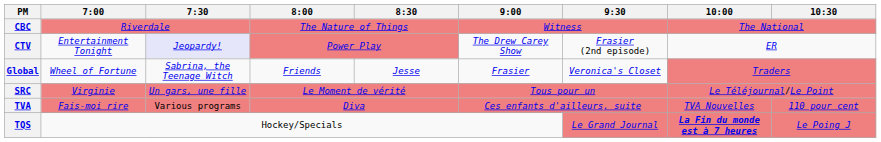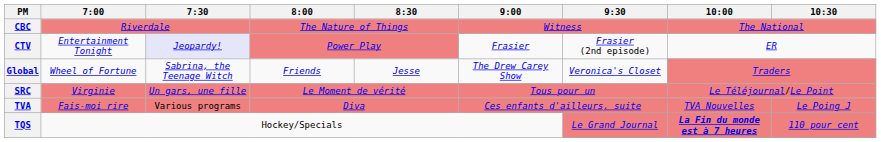 <table class="wikitable" width="100%">
 <tr>
 <th width="4%">PM</th>
 <th width="12%">7:00</th>
 <th width="12%">7:30</th>
 <th width="12%">8:00</th>
 <th width="12%">8:30</th>
 <th width="12%">9:00</th>
 <th width="12%">9:30</th>
 <th width="12%">10:00</th>
 <th width="12%">10:30</th>
 </tr>
 <tr align="center">
 <th><a href='#'>CBC</a></th>
 <td colspan="2" align=center bgcolor="#F08080"><em><a href='#'>Riverdale</a></em></td>
 <td colspan="2" align=center bgcolor="#F08080"><em><a href='#'>The Nature of Things</a></em></td>
 <td colspan="2" align=center bgcolor="#F08080"><em><a href='#'>Witness</a></em></td>
 <td colspan="2" align=center bgcolor="#F08080"><em><a href='#'>The National</a></em></td>
 </tr>
 <tr align="center">
 <th><a href='#'>CTV</a></th>
 <td colspan="1" align=center><em><a href='#'>Entertainment Tonight</a></em></td>
 <td colspan="1" align=center style="background: lavender;"><em><a href='#'>Jeopardy!</a></em></td>
 <td colspan="2" align=center bgcolor="#F08080"><em><a href='#'>Power Play</a></em></td>
-<td colspan="1" align=center><em><a href='#'>The Drew Carey Show</a></em></td>
+<td colspan="1" align=center><em><a href='#'>Frasier</a></em></td>
 <td colspan="1" align=center><em><a href='#'>Frasier</a></em><br>(2nd episode)</td>
 <td colspan="2" align=center><em><a href='#'>ER</a></em></td>
 </tr>
 <tr align="center">
 <th><a href='#'>Global</a></th>
 <td colspan="1" align=center><em><a href='#'>Wheel of Fortune</a></em></td>
 <td colspan="1" align=center><em><a href='#'>Sabrina, the Teenage Witch</a></em></td>
 <td colspan="1" align=center><em><a href='#'>Friends</a></em></td>
 <td colspan="1" align=center><em><a href='#'>Jesse</a></em></td>
-<td colspan="1" align=center><em><a href='#'>Frasier</a></em></td>
+<td colspan="1" align=center><em><a href='#'>The Drew Carey Show</a></em></td>
 <td colspan="1" align=center><em><a href='#'>Veronica's Closet</a></em></td>
 <td colspan="2" align=center bgcolor="#F08080"><em><a href='#'>Traders</a></em><br></td>
 </tr>
 <tr align="center">
 <th><a href='#'>SRC</a></th>
 <td colspan="1" align=center bgcolor="#F08080"><em><a href='#'>Virginie</a></em></td>
 <td colspan="1" align=center bgcolor="#F08080"><em><a href='#'>Un gars, une fille</a></em></td>
 <td colspan="2" align=center bgcolor="#F08080"><em><a href='#'>Le Moment de vérité</a></em></td>
 <td colspan="2" align=center bgcolor="#F08080"><em><a href='#'>Tous pour un</a></em></td>
 <td colspan="2" align=center bgcolor="#F08080"><em><a href='#'>Le Téléjournal</a></em>/<em><a href='#'>Le Point</a></em></td>
 </tr>
 <tr align="center">
 <th><a href='#'>TVA</a></th>
 <td colspan="1" align=center bgcolor="#F08080"><em><a href='#'>Fais-moi rire</a></em></td>
 <td colspan="1" align=center bgcolor="#F08080">Various programs</td>
 <td colspan="2" align=center bgcolor="#F08080"><em><a href='#'>Diva</a></em></td>
 <td colspan="2" align=center bgcolor="#F08080"><em><a href='#'>Ces enfants d'ailleurs, suite</a></em></td>
 <td colspan="1" align=center bgcolor="#F08080"><em><a href='#'>TVA Nouvelles</a></em></td>
-<td colspan="1" align=center bgcolor="#F08080"><em><a href='#'>110 pour cent</a></em></td>
+<td colspan="1" align=center bgcolor="#F08080"><em><a href='#'>Le Poing J</a></em></td>
 </tr>
 <tr align="center">
 <th><a href='#'>TQS</a></th>
 <td colspan="5" align=center>Hockey/Specials</td>
 <td colspan="1" align=center bgcolor="#F08080"><em><a href='#'>Le Grand Journal</a></em></td>
 <td colspan="1" align=center bgcolor="#F08080"><strong><em><a href='#'>La Fin du monde est à 7 heures</a></em></strong></td>
-<td colspan="1" align=center bgcolor="#F08080"><em><a href='#'>Le Poing J</a></em></td>
+<td colspan="1" align=center bgcolor="#F08080"><em><a href='#'>110 pour cent</a></em></td>
 </tr>
 </table>
